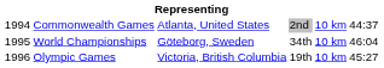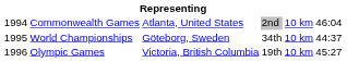 <table>
 <tr>
 <th colspan="6">Representing </th>
 </tr>
 <tr>
 <td>1994</td>
 <td><a href='#'>Commonwealth Games</a></td>
 <td><a href='#'>Atlanta, United States</a></td>
 <td bgcolor=silver>2nd</td>
 <td><a href='#'>10 km</a></td>
-<td>44:37</td>
+<td>46:04</td>
 </tr>
 <tr>
 <td>1995</td>
 <td><a href='#'>World Championships</a></td>
 <td><a href='#'>Göteborg, Sweden</a></td>
 <td>34th</td>
 <td><a href='#'>10 km</a></td>
-<td>46:04</td>
+<td>44:37</td>
 </tr>
 <tr>
 <td>1996</td>
 <td><a href='#'>Olympic Games</a></td>
 <td><a href='#'>Victoria, British Columbia</a></td>
 <td>19th</td>
 <td><a href='#'>10 km</a></td>
 <td>45:27</td>
 </tr>
 </table>
